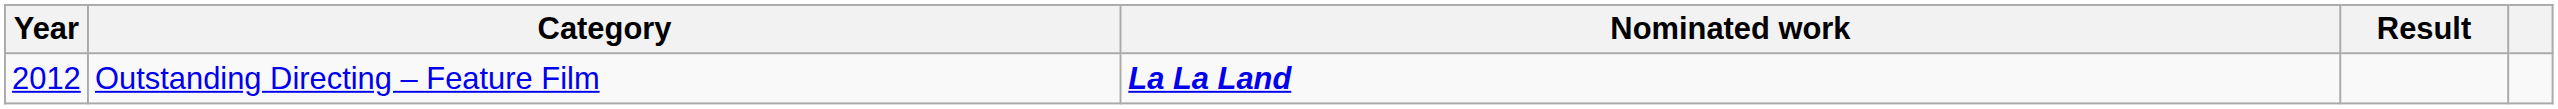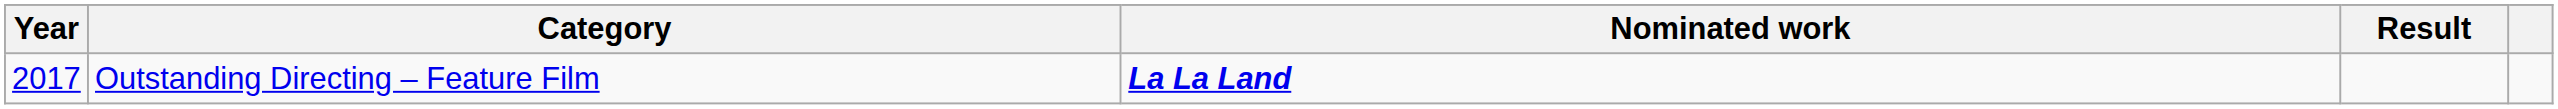 <table class=wikitable>
 <tr>
 <th scope="col" style="width:1em;">Year</th>
 <th scope="col" style="width:33em;">Category</th>
 <th scope="col" style="width:39em;">Nominated work</th>
 <th scope="col" style="width:5em;">Result</th>
 <th scope="col" style="width:1em;"></th>
 </tr>
 <tr>
-<td><a href='#'>2012</a></td>
+<td><a href='#'>2017</a></td>
 <td><a href='#'>Outstanding Directing – Feature Film</a></td>
 <td><strong><em><a href='#'>La La Land</a></em></strong></td>
 <td></td>
 <td></td>
 </tr>
 </table>
